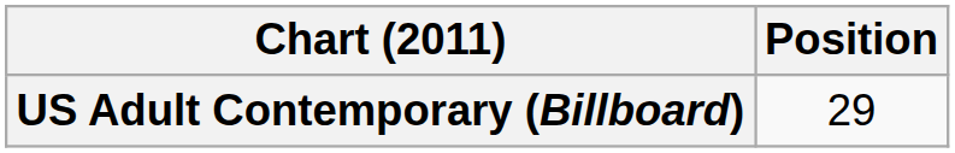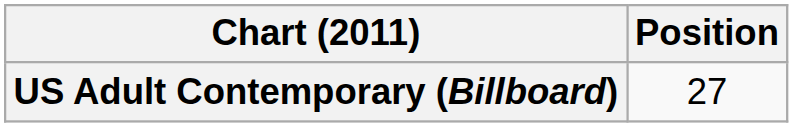 <table class="wikitable plainrowheaders">
 <tr>
 <th>Chart (2011)</th>
 <th>Position</th>
 </tr>
 <tr>
 <th scope="row">US Adult Contemporary (<em>Billboard</em>)</th>
-<td style="text-align:center;">29</td>
+<td style="text-align:center;">27</td>
 </tr>
 </table>
